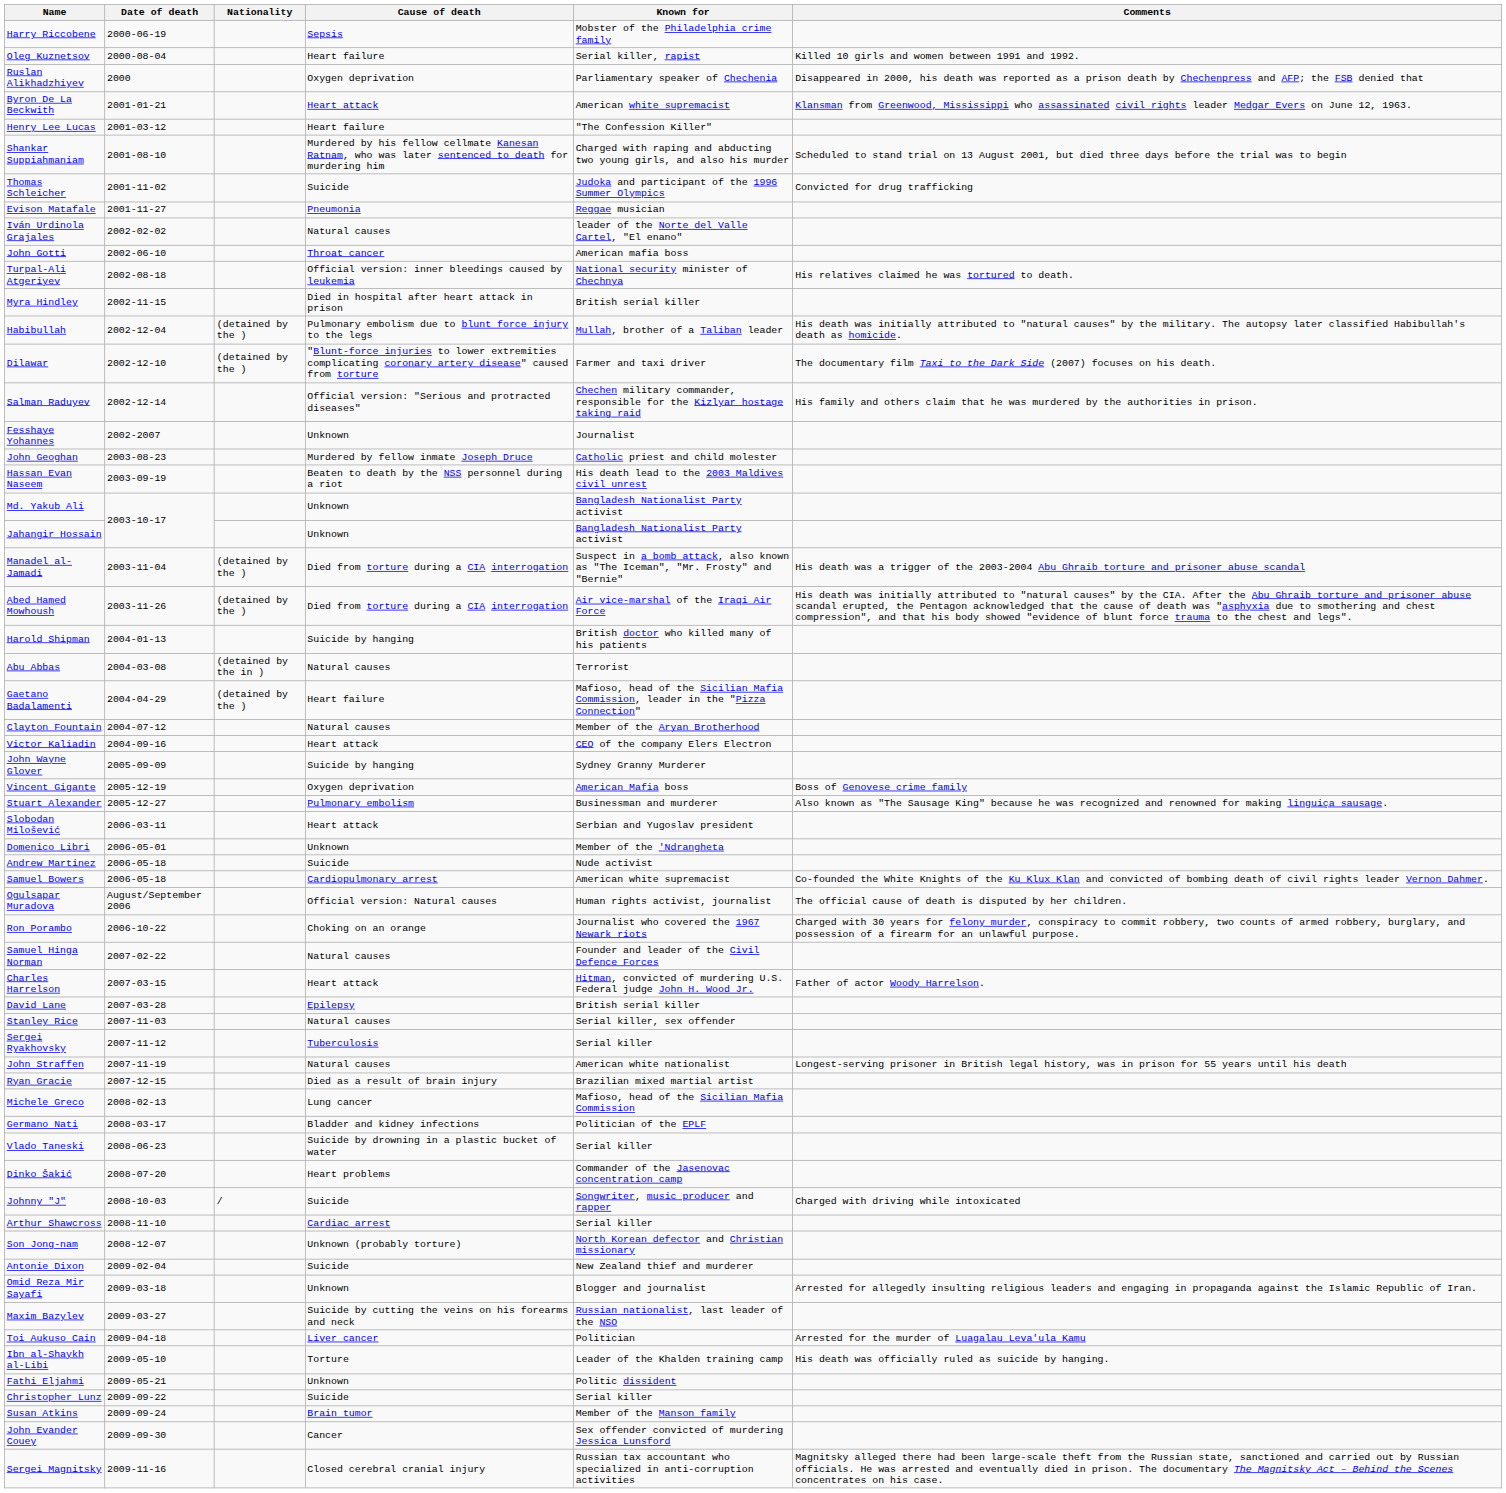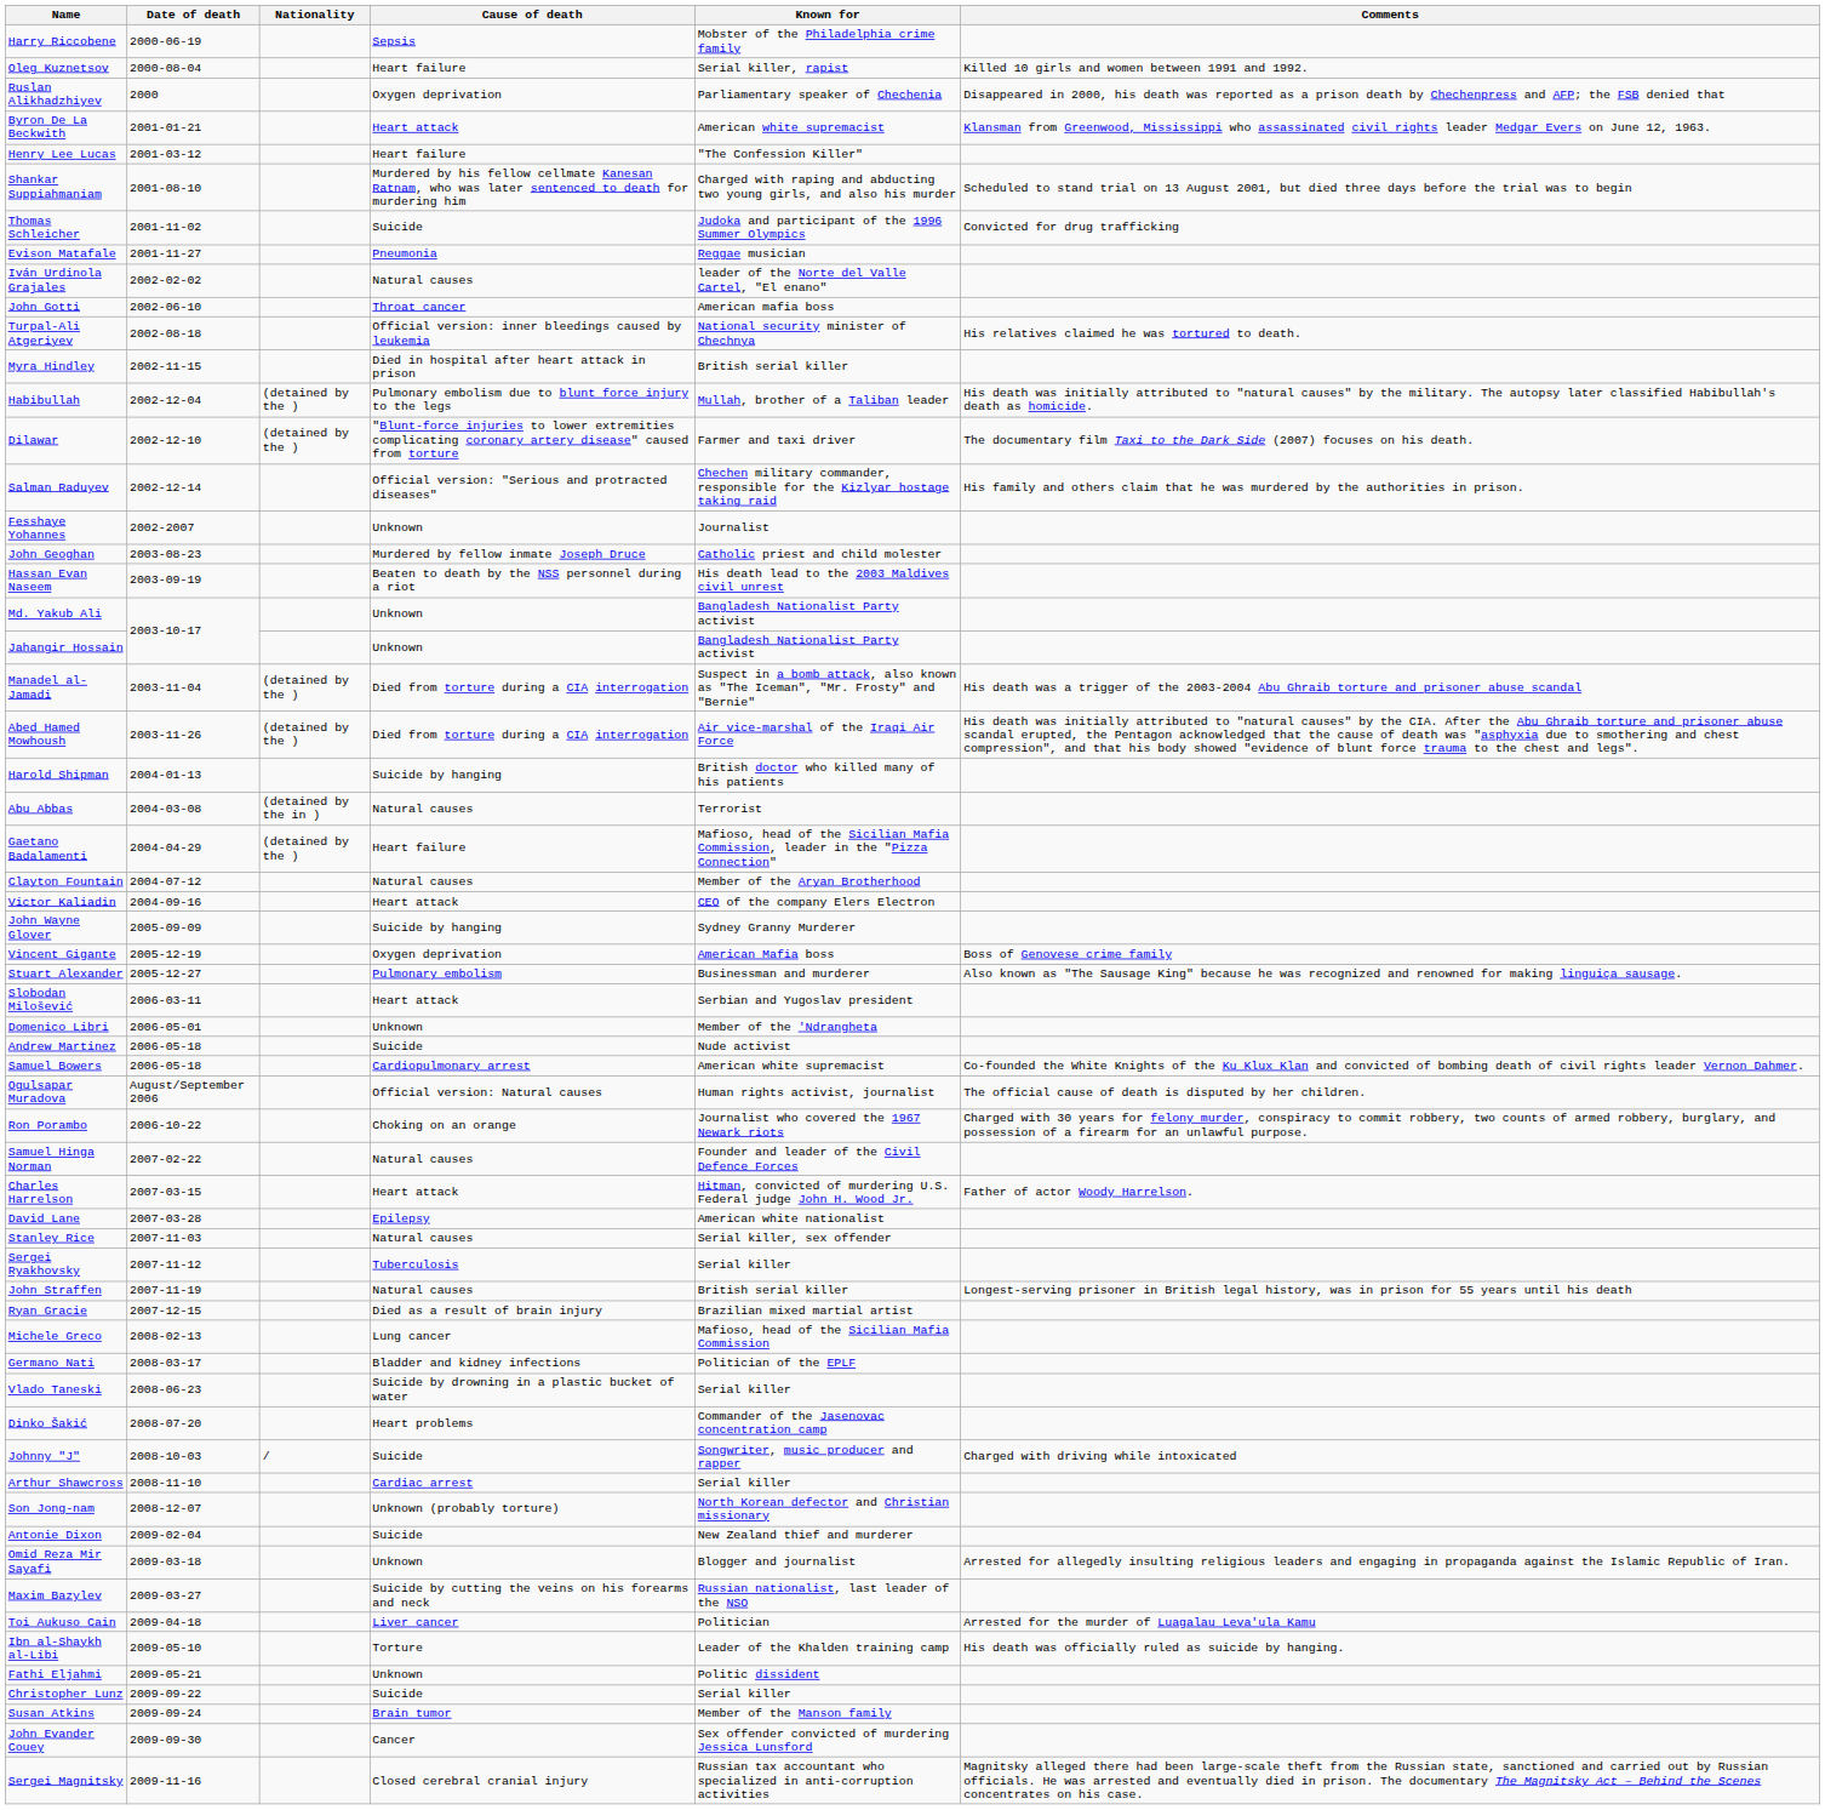 <table class="wikitable sortable">
 <tr>
 <th>Name</th>
 <th>Date of death</th>
 <th>Nationality</th>
 <th>Cause of death</th>
 <th>Known for</th>
 <th>Comments</th>
 </tr>
 <tr>
 <td><a href='#'>Harry Riccobene</a></td>
 <td>2000-06-19</td>
 <td><br></td>
 <td><a href='#'>Sepsis</a></td>
 <td>Mobster of the <a href='#'>Philadelphia crime family</a></td>
 <td></td>
 </tr>
 <tr>
 <td><a href='#'>Oleg Kuznetsov</a></td>
 <td>2000-08-04</td>
 <td></td>
 <td>Heart failure</td>
 <td>Serial killer, <a href='#'>rapist</a></td>
 <td>Killed 10 girls and women between 1991 and 1992.</td>
 </tr>
 <tr>
 <td><a href='#'>Ruslan Alikhadzhiyev</a></td>
 <td>2000</td>
 <td></td>
 <td>Oxygen deprivation</td>
 <td>Parliamentary speaker of <a href='#'>Chechenia</a></td>
 <td>Disappeared in 2000, his death was reported as a prison death by <a href='#'>Chechenpress</a> and <a href='#'>AFP</a>; the <a href='#'>FSB</a> denied that</td>
 </tr>
 <tr>
 <td><a href='#'>Byron De La Beckwith</a></td>
 <td>2001-01-21</td>
 <td></td>
 <td><a href='#'>Heart attack</a></td>
 <td>American <a href='#'>white supremacist</a></td>
 <td><a href='#'>Klansman</a> from <a href='#'>Greenwood, Mississippi</a> who <a href='#'>assassinated</a> <a href='#'>civil rights</a> leader <a href='#'>Medgar Evers</a> on June 12, 1963.</td>
 </tr>
 <tr>
 <td><a href='#'>Henry Lee Lucas</a></td>
 <td>2001-03-12</td>
 <td></td>
 <td>Heart failure</td>
 <td>"The Confession Killer"</td>
 <td></td>
 </tr>
 <tr>
 <td><a href='#'>Shankar Suppiahmaniam</a></td>
 <td>2001-08-10</td>
 <td></td>
 <td>Murdered by his fellow cellmate <a href='#'>Kanesan Ratnam</a>, who was later <a href='#'>sentenced to death</a> for murdering him</td>
 <td>Charged with raping and abducting two young girls, and also his murder</td>
 <td>Scheduled to stand trial on 13 August 2001, but died three days before the trial was to begin</td>
 </tr>
 <tr>
 <td><a href='#'>Thomas Schleicher</a></td>
 <td>2001-11-02</td>
 <td></td>
 <td>Suicide</td>
 <td><a href='#'>Judoka</a> and participant of the <a href='#'>1996 Summer Olympics</a></td>
 <td>Convicted for drug trafficking</td>
 </tr>
 <tr>
 <td><a href='#'>Evison Matafale</a></td>
 <td>2001-11-27</td>
 <td></td>
 <td><a href='#'>Pneumonia</a></td>
 <td><a href='#'>Reggae</a> musician</td>
 <td></td>
 </tr>
 <tr>
 <td><a href='#'>Iván Urdinola Grajales</a></td>
 <td>2002-02-02</td>
 <td></td>
 <td>Natural causes</td>
 <td>leader of the <a href='#'>Norte del Valle Cartel</a>, "El enano"</td>
 <td></td>
 </tr>
 <tr>
 <td><a href='#'>John Gotti</a></td>
 <td>2002-06-10</td>
 <td></td>
 <td><a href='#'>Throat cancer</a></td>
 <td>American mafia boss</td>
 <td></td>
 </tr>
 <tr>
 <td><a href='#'>Turpal-Ali Atgeriyev</a></td>
 <td>2002-08-18</td>
 <td></td>
 <td>Official version: inner bleedings caused by <a href='#'>leukemia</a></td>
 <td><a href='#'>National security</a> minister of <a href='#'>Chechnya</a></td>
 <td>His relatives claimed he was <a href='#'>tortured</a> to death.</td>
 </tr>
 <tr>
 <td><a href='#'>Myra Hindley</a></td>
 <td>2002-11-15</td>
 <td></td>
 <td>Died in hospital after heart attack in prison</td>
 <td>British serial killer</td>
 <td></td>
 </tr>
 <tr>
 <td><a href='#'>Habibullah</a></td>
 <td>2002-12-04</td>
 <td> (detained by the )</td>
 <td>Pulmonary embolism due to <a href='#'>blunt force injury</a> to the legs</td>
 <td><a href='#'>Mullah</a>, brother of a <a href='#'>Taliban</a> leader</td>
 <td>His death was initially attributed to "natural causes" by the military. The autopsy later classified Habibullah's death as <a href='#'>homicide</a>.</td>
 </tr>
 <tr>
 <td><a href='#'>Dilawar</a></td>
 <td>2002-12-10</td>
 <td> (detained by the )</td>
 <td>"<a href='#'>Blunt-force injuries</a> to lower extremities complicating <a href='#'>coronary artery disease</a>" caused from <a href='#'>torture</a></td>
 <td>Farmer and taxi driver</td>
 <td>The documentary film <em><a href='#'>Taxi to the Dark Side</a></em> (2007) focuses on his death.</td>
 </tr>
 <tr>
 <td><a href='#'>Salman Raduyev</a></td>
 <td>2002-12-14</td>
 <td></td>
 <td>Official version: "Serious and protracted diseases"</td>
 <td><a href='#'>Chechen</a> military commander, responsible for the <a href='#'>Kizlyar hostage taking raid</a></td>
 <td>His family and others claim that he was murdered by the authorities in prison.</td>
 </tr>
 <tr>
 <td><a href='#'>Fesshaye Yohannes</a></td>
 <td>2002-2007</td>
 <td></td>
 <td>Unknown</td>
 <td>Journalist</td>
 <td></td>
 </tr>
 <tr>
 <td><a href='#'>John Geoghan</a></td>
 <td>2003-08-23</td>
 <td></td>
 <td>Murdered by fellow inmate <a href='#'>Joseph Druce</a></td>
 <td><a href='#'>Catholic</a> priest and child molester</td>
 <td></td>
 </tr>
 <tr>
 <td><a href='#'>Hassan Evan Naseem</a></td>
 <td>2003-09-19</td>
 <td></td>
 <td>Beaten to death by the <a href='#'>NSS</a> personnel during a riot</td>
 <td>His death lead to the <a href='#'>2003 Maldives civil unrest</a></td>
 <td></td>
 </tr>
 <tr>
 <td><a href='#'>Md. Yakub Ali</a></td>
 <td rowspan="2">2003-10-17</td>
 <td></td>
 <td>Unknown</td>
 <td><a href='#'>Bangladesh Nationalist Party</a> activist</td>
 <td></td>
 </tr>
 <tr>
 <td><a href='#'>Jahangir Hossain</a></td>
 <td></td>
 <td>Unknown</td>
 <td><a href='#'>Bangladesh Nationalist Party</a> activist</td>
 <td></td>
 </tr>
 <tr>
 <td><a href='#'>Manadel al-Jamadi</a></td>
 <td>2003-11-04</td>
 <td> (detained by the )</td>
 <td>Died from <a href='#'>torture</a> during a <a href='#'>CIA</a> <a href='#'>interrogation</a></td>
 <td>Suspect in <a href='#'>a bomb attack</a>, also known as "The Iceman", "Mr. Frosty" and "Bernie"</td>
 <td>His death was a trigger of the 2003-2004 <a href='#'>Abu Ghraib torture and prisoner abuse scandal</a></td>
 </tr>
 <tr>
 <td><a href='#'>Abed Hamed Mowhoush</a></td>
 <td>2003-11-26</td>
 <td> (detained by the )</td>
 <td>Died from <a href='#'>torture</a> during a <a href='#'>CIA</a> <a href='#'>interrogation</a></td>
 <td><a href='#'>Air vice-marshal</a> of the <a href='#'>Iraqi Air Force</a></td>
 <td>His death was initially attributed to "natural causes" by the CIA. After the <a href='#'>Abu Ghraib torture and prisoner abuse</a> scandal erupted, the Pentagon acknowledged that the cause of death was "<a href='#'>asphyxia</a> due to smothering and chest compression", and that his body showed "evidence of blunt force <a href='#'>trauma</a> to the chest and legs".</td>
 </tr>
 <tr>
 <td><a href='#'>Harold Shipman</a></td>
 <td>2004-01-13</td>
 <td></td>
 <td>Suicide by hanging</td>
 <td>British <a href='#'>doctor</a> who killed many of his patients</td>
 <td></td>
 </tr>
 <tr>
 <td><a href='#'>Abu Abbas</a></td>
 <td>2004-03-08</td>
 <td> (detained by the  in )</td>
 <td>Natural causes</td>
 <td>Terrorist</td>
 <td></td>
 </tr>
 <tr>
 <td><a href='#'>Gaetano Badalamenti</a></td>
 <td>2004-04-29</td>
 <td> (detained by the )</td>
 <td>Heart failure</td>
 <td>Mafioso, head of the <a href='#'>Sicilian Mafia Commission</a>, leader in the "<a href='#'>Pizza Connection</a>"</td>
 <td></td>
 </tr>
 <tr>
 <td><a href='#'>Clayton Fountain</a></td>
 <td>2004-07-12</td>
 <td></td>
 <td>Natural causes</td>
 <td>Member of the <a href='#'>Aryan Brotherhood</a></td>
 <td></td>
 </tr>
 <tr>
 <td><a href='#'>Victor Kaliadin</a></td>
 <td>2004-09-16</td>
 <td></td>
 <td>Heart attack</td>
 <td><a href='#'>CEO</a> of the company Elers Electron</td>
 <td></td>
 </tr>
 <tr>
 <td><a href='#'>John Wayne Glover</a></td>
 <td>2005-09-09</td>
 <td></td>
 <td>Suicide by hanging</td>
 <td>Sydney Granny Murderer</td>
 <td></td>
 </tr>
 <tr>
 <td><a href='#'>Vincent Gigante</a></td>
 <td>2005-12-19</td>
 <td></td>
 <td>Oxygen deprivation</td>
 <td><a href='#'>American Mafia</a> boss</td>
 <td>Boss of <a href='#'>Genovese crime family</a></td>
 </tr>
 <tr>
 <td><a href='#'>Stuart Alexander</a></td>
 <td>2005-12-27</td>
 <td></td>
 <td><a href='#'>Pulmonary embolism</a></td>
 <td>Businessman and murderer</td>
 <td>Also known as "The Sausage King" because he was recognized and renowned for making <a href='#'>linguiça sausage</a>.</td>
 </tr>
 <tr>
 <td><a href='#'>Slobodan Milošević</a></td>
 <td>2006-03-11</td>
 <td></td>
 <td>Heart attack</td>
 <td>Serbian and Yugoslav president</td>
 <td></td>
 </tr>
 <tr>
 <td><a href='#'>Domenico Libri</a></td>
 <td>2006-05-01</td>
 <td></td>
 <td>Unknown</td>
 <td>Member of the <a href='#'>'Ndrangheta</a></td>
 <td></td>
 </tr>
 <tr>
 <td><a href='#'>Andrew Martinez</a></td>
 <td>2006-05-18</td>
 <td></td>
 <td>Suicide</td>
 <td>Nude activist</td>
 <td></td>
 </tr>
 <tr>
 <td><a href='#'>Samuel Bowers</a></td>
 <td>2006-05-18</td>
 <td></td>
 <td><a href='#'>Cardiopulmonary arrest</a></td>
 <td>American white supremacist</td>
 <td>Co-founded the White Knights of the <a href='#'>Ku Klux Klan</a> and convicted of bombing death of civil rights leader <a href='#'>Vernon Dahmer</a>.</td>
 </tr>
 <tr>
 <td><a href='#'>Ogulsapar Muradova</a></td>
 <td>August/September 2006</td>
 <td></td>
 <td>Official version: Natural causes</td>
 <td>Human rights activist, journalist</td>
 <td>The official cause of death is disputed by her children.</td>
 </tr>
 <tr>
 <td><a href='#'>Ron Porambo</a></td>
 <td>2006-10-22</td>
 <td></td>
 <td>Choking on an orange</td>
 <td>Journalist who covered the <a href='#'>1967 Newark riots</a></td>
 <td>Charged with 30 years for <a href='#'>felony murder</a>, conspiracy to commit robbery, two counts of armed robbery, burglary, and possession of a firearm for an unlawful purpose.</td>
 </tr>
 <tr>
 <td><a href='#'>Samuel Hinga Norman</a></td>
 <td>2007-02-22</td>
 <td></td>
 <td>Natural causes</td>
 <td>Founder and leader of the <a href='#'>Civil Defence Forces</a></td>
 <td></td>
 </tr>
 <tr>
 <td><a href='#'>Charles Harrelson</a></td>
 <td>2007-03-15</td>
 <td></td>
 <td>Heart attack</td>
 <td><a href='#'>Hitman</a>, convicted of murdering U.S. Federal judge <a href='#'>John H. Wood Jr.</a></td>
 <td>Father of actor <a href='#'>Woody Harrelson</a>.</td>
 </tr>
 <tr>
 <td><a href='#'>David Lane</a></td>
 <td>2007-03-28</td>
 <td></td>
 <td><a href='#'>Epilepsy</a></td>
-<td>British serial killer</td>
+<td>American white nationalist</td>
 <td></td>
 </tr>
 <tr>
 <td><a href='#'>Stanley Rice</a></td>
 <td>2007-11-03</td>
 <td></td>
 <td>Natural causes</td>
 <td>Serial killer, sex offender</td>
 <td></td>
 </tr>
 <tr>
 <td><a href='#'>Sergei Ryakhovsky</a></td>
 <td>2007-11-12</td>
 <td></td>
 <td><a href='#'>Tuberculosis</a></td>
 <td>Serial killer</td>
 <td></td>
 </tr>
 <tr>
 <td><a href='#'>John Straffen</a></td>
 <td>2007-11-19</td>
 <td></td>
 <td>Natural causes</td>
-<td>American white nationalist</td>
+<td>British serial killer</td>
 <td>Longest-serving prisoner in British legal history, was in prison for 55 years until his death</td>
 </tr>
 <tr>
 <td><a href='#'>Ryan Gracie</a></td>
 <td>2007-12-15</td>
 <td></td>
 <td>Died as a result of brain injury</td>
 <td>Brazilian mixed martial artist</td>
 <td></td>
 </tr>
 <tr>
 <td><a href='#'>Michele Greco</a></td>
 <td>2008-02-13</td>
 <td></td>
 <td>Lung cancer</td>
 <td>Mafioso, head of the <a href='#'>Sicilian Mafia Commission</a></td>
 <td></td>
 </tr>
 <tr>
 <td><a href='#'>Germano Nati</a></td>
 <td>2008-03-17</td>
 <td></td>
 <td>Bladder and kidney infections</td>
 <td>Politician of the <a href='#'>EPLF</a></td>
 <td></td>
 </tr>
 <tr>
 <td><a href='#'>Vlado Taneski</a></td>
 <td>2008-06-23</td>
 <td></td>
 <td>Suicide by drowning in a plastic bucket of water</td>
 <td>Serial killer</td>
 <td></td>
 </tr>
 <tr>
 <td><a href='#'>Dinko Šakić</a></td>
 <td>2008-07-20</td>
 <td></td>
 <td>Heart problems</td>
 <td>Commander of the <a href='#'>Jasenovac concentration camp</a></td>
 <td></td>
 </tr>
 <tr>
 <td><a href='#'>Johnny "J"</a></td>
 <td>2008-10-03</td>
 <td> / </td>
 <td>Suicide</td>
 <td><a href='#'>Songwriter</a>, <a href='#'>music producer</a> and <a href='#'>rapper</a></td>
 <td>Charged with driving while intoxicated</td>
 </tr>
 <tr>
 <td><a href='#'>Arthur Shawcross</a></td>
 <td>2008-11-10</td>
 <td></td>
 <td><a href='#'>Cardiac arrest</a></td>
 <td>Serial killer</td>
 <td></td>
 </tr>
 <tr>
 <td><a href='#'>Son Jong-nam</a></td>
 <td>2008-12-07</td>
 <td></td>
 <td>Unknown (probably torture)</td>
 <td><a href='#'>North Korean defector</a> and <a href='#'>Christian missionary</a></td>
 <td></td>
 </tr>
 <tr>
 <td><a href='#'>Antonie Dixon</a></td>
 <td>2009-02-04</td>
 <td></td>
 <td>Suicide</td>
 <td>New Zealand thief and murderer</td>
 <td></td>
 </tr>
 <tr>
 <td><a href='#'>Omid Reza Mir Sayafi</a></td>
 <td>2009-03-18</td>
 <td></td>
 <td>Unknown</td>
 <td>Blogger and journalist</td>
 <td>Arrested for allegedly insulting religious leaders and engaging in propaganda against the Islamic Republic of Iran.</td>
 </tr>
 <tr>
 <td><a href='#'>Maxim Bazylev</a></td>
 <td>2009-03-27</td>
 <td></td>
 <td>Suicide by cutting the veins on his forearms and neck</td>
 <td><a href='#'>Russian nationalist</a>, last leader of the <a href='#'>NSO</a></td>
 <td></td>
 </tr>
 <tr>
 <td><a href='#'>Toi Aukuso Cain</a></td>
 <td>2009-04-18</td>
 <td></td>
 <td><a href='#'>Liver cancer</a></td>
 <td>Politician</td>
 <td>Arrested for the murder of <a href='#'>Luagalau Leva'ula Kamu</a></td>
 </tr>
 <tr>
 <td><a href='#'>Ibn al-Shaykh al-Libi</a></td>
 <td>2009-05-10</td>
 <td></td>
 <td>Torture</td>
 <td>Leader of the Khalden training camp</td>
 <td>His death was officially ruled as suicide by hanging.</td>
 </tr>
 <tr>
 <td><a href='#'>Fathi Eljahmi</a></td>
 <td>2009-05-21</td>
 <td></td>
 <td>Unknown</td>
 <td>Politic <a href='#'>dissident</a></td>
 <td></td>
 </tr>
 <tr>
 <td><a href='#'>Christopher Lunz</a></td>
 <td>2009-09-22</td>
 <td></td>
 <td>Suicide</td>
 <td>Serial killer</td>
 <td></td>
 </tr>
 <tr>
 <td><a href='#'>Susan Atkins</a></td>
 <td>2009-09-24</td>
 <td></td>
 <td><a href='#'>Brain tumor</a></td>
 <td>Member of the <a href='#'>Manson family</a></td>
 <td></td>
 </tr>
 <tr>
 <td><a href='#'>John Evander Couey</a></td>
 <td>2009-09-30</td>
 <td></td>
 <td>Cancer</td>
 <td>Sex offender convicted of murdering <a href='#'>Jessica Lunsford</a></td>
 <td></td>
 </tr>
 <tr>
 <td><a href='#'>Sergei Magnitsky</a></td>
 <td>2009-11-16</td>
 <td></td>
 <td>Closed cerebral cranial injury</td>
 <td>Russian tax accountant who specialized in anti-corruption activities</td>
 <td>Magnitsky alleged there had been large-scale theft from the Russian state, sanctioned and carried out by Russian officials. He was arrested and eventually died in prison. The documentary <em><a href='#'>The Magnitsky Act – Behind the Scenes</a></em> concentrates on his case.</td>
 </tr>
 </table>
